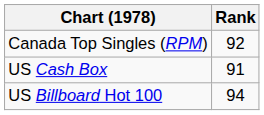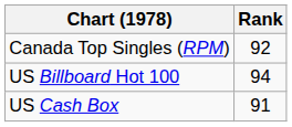 <table class="wikitable sortable">
 <tr>
 <th>Chart (1978)</th>
 <th>Rank</th>
 </tr>
 <tr>
 <td>Canada Top Singles (<em><a href='#'>RPM</a></em>)</td>
 <td align="center">92</td>
 </tr>
 <tr>
+<td>US <a href='#'><em>Billboard</em> Hot 100</a></td>
+<td align="center">94</td>
+</tr>
+<tr>
 <td>US <em><a href='#'>Cash Box</a></em></td>
 <td align="center">91</td>
 </tr>
-<tr>
-<td>US <a href='#'><em>Billboard</em> Hot 100</a></td>
-<td align="center">94</td>
-</tr>
 </table>
